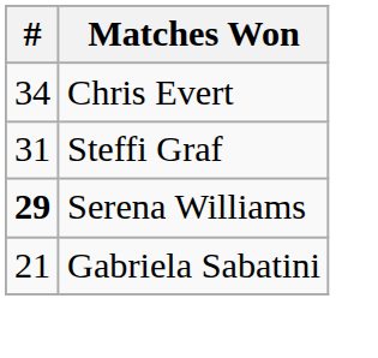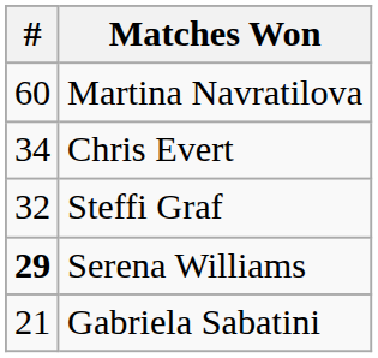 <table class=wikitable>
 <tr>
 <th>#</th>
 <th>Matches Won</th>
 </tr>
 <tr>
+<td>60</td>
+<td> Martina Navratilova</td>
+</tr>
+<tr>
 <td>34</td>
 <td> Chris Evert</td>
 </tr>
 <tr>
-<td>31</td>
+<td>32</td>
 <td> Steffi Graf</td>
 </tr>
 <tr>
 <td><strong>29</strong></td>
 <td> Serena Williams</td>
 </tr>
 <tr>
 <td>21</td>
 <td> Gabriela Sabatini</td>
 </tr>
 </table>
